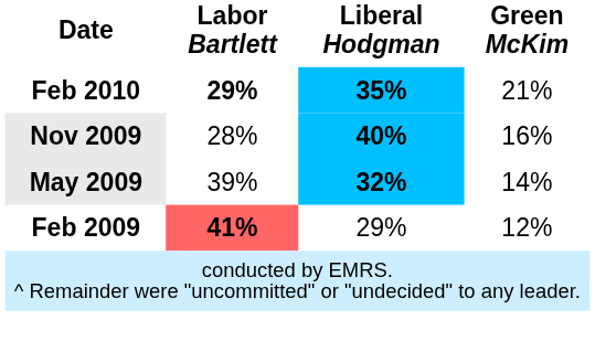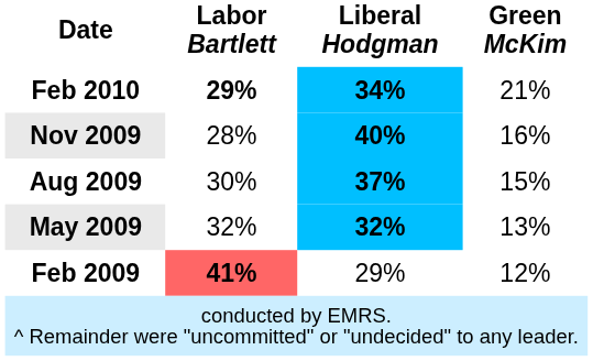 <table class="toccolours" align="right" cellpadding="5" cellspacing="0" style="margin-right: .5em; margin-top: .4em;font-size: 90%;">
 <tr>
 <td></td>
 </tr>
 <tr>
 <th>Date</th>
 <th>Labor<br><em>Bartlett</em></th>
 <th>Liberal<br><em>Hodgman</em></th>
 <th>Green<br><em>McKim</em></th>
 </tr>
 <tr>
 <th align="center" bgcolor="">Feb 2010</th>
 <td align="center" bgcolor=""><strong>29%</strong></td>
-<td align="center" bgcolor="00bfff"><strong>35%</strong></td>
+<td align="center" bgcolor="00bfff"><strong>34%</strong></td>
 <td align="center" bgcolor="">21%</td>
 </tr>
 <tr>
 <th align="center" bgcolor="e9e9e9">Nov 2009</th>
 <td align="center" bgcolor="">28%</td>
 <td align="center" bgcolor="00bfff"><strong>40%</strong></td>
 <td align="center" bgcolor="">16%</td>
 </tr>
 <tr>
+<th align="center" bgcolor="">Aug 2009</th>
+<td align="center" bgcolor="">30%</td>
+<td align="center" bgcolor="00bfff"><strong>37%</strong></td>
+<td align="center" bgcolor="">15%</td>
+</tr>
+<tr>
 <th align="center" bgcolor="e9e9e9">May 2009</th>
-<td align="center" bgcolor="">39%</td>
+<td align="center" bgcolor="">32%</td>
 <td align="center" bgcolor="00bfff"><strong>32%</strong></td>
-<td align="center" bgcolor="">14%</td>
+<td align="center" bgcolor="">13%</td>
 </tr>
 <tr>
 <th align="center" bgcolor="">Feb 2009</th>
 <td align="center" bgcolor="ff6666"><strong>41%</strong></td>
 <td align="center" bgcolor="">29%</td>
 <td align="center" bgcolor="">12%</td>
 </tr>
 <tr>
 <td style="font-size: 80%" colspan=4 bgcolor="#cceeff" align="center"> conducted by EMRS.<br>^ Remainder were "uncommitted" or "undecided" to any leader.</td>
 </tr>
 </table>
